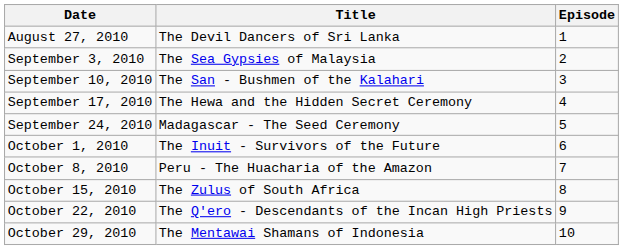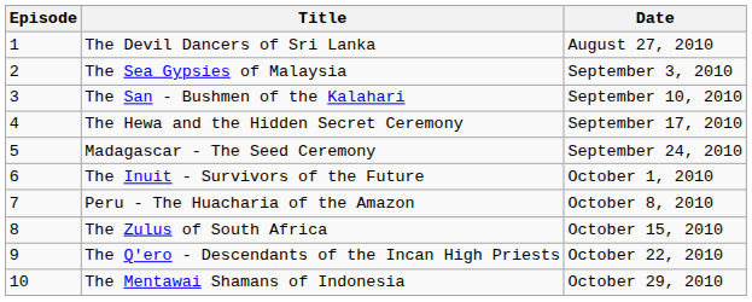 <table class="wikitable">
 <tr>
+<th>Episode</th>
+<th>Title</th>
 <th>Date</th>
-<th>Title</th>
-<th>Episode</th>
 </tr>
 <tr>
+<td>1</td>
+<td>The Devil Dancers of Sri Lanka</td>
 <td>August 27, 2010</td>
-<td>The Devil Dancers of Sri Lanka</td>
-<td>1</td>
 </tr>
 <tr>
+<td>2</td>
+<td>The <a href='#'>Sea Gypsies</a> of Malaysia</td>
 <td>September 3, 2010</td>
-<td>The <a href='#'>Sea Gypsies</a> of Malaysia</td>
-<td>2</td>
 </tr>
 <tr>
+<td>3</td>
+<td>The <a href='#'>San</a> - Bushmen of the <a href='#'>Kalahari</a></td>
 <td>September 10, 2010</td>
-<td>The <a href='#'>San</a> - Bushmen of the <a href='#'>Kalahari</a></td>
-<td>3</td>
 </tr>
 <tr>
+<td>4</td>
+<td>The Hewa and the Hidden Secret Ceremony</td>
 <td>September 17, 2010</td>
-<td>The Hewa and the Hidden Secret Ceremony</td>
-<td>4</td>
 </tr>
 <tr>
+<td>5</td>
+<td>Madagascar - The Seed Ceremony</td>
 <td>September 24, 2010</td>
-<td>Madagascar - The Seed Ceremony</td>
-<td>5</td>
 </tr>
 <tr>
+<td>6</td>
+<td>The <a href='#'>Inuit</a> - Survivors of the Future</td>
 <td>October 1, 2010</td>
-<td>The <a href='#'>Inuit</a> - Survivors of the Future</td>
-<td>6</td>
 </tr>
 <tr>
+<td>7</td>
+<td>Peru - The Huacharia of the Amazon</td>
 <td>October 8, 2010</td>
-<td>Peru - The Huacharia of the Amazon</td>
-<td>7</td>
 </tr>
 <tr>
+<td>8</td>
+<td>The <a href='#'>Zulus</a> of South Africa</td>
 <td>October 15, 2010</td>
-<td>The <a href='#'>Zulus</a> of South Africa</td>
-<td>8</td>
 </tr>
 <tr>
+<td>9</td>
+<td>The <a href='#'>Q'ero</a> - Descendants of the Incan High Priests</td>
 <td>October 22, 2010</td>
-<td>The <a href='#'>Q'ero</a> - Descendants of the Incan High Priests</td>
-<td>9</td>
 </tr>
 <tr>
+<td>10</td>
+<td>The <a href='#'>Mentawai</a> Shamans of Indonesia</td>
 <td>October 29, 2010</td>
-<td>The <a href='#'>Mentawai</a> Shamans of Indonesia</td>
-<td>10</td>
 </tr>
 </table>
